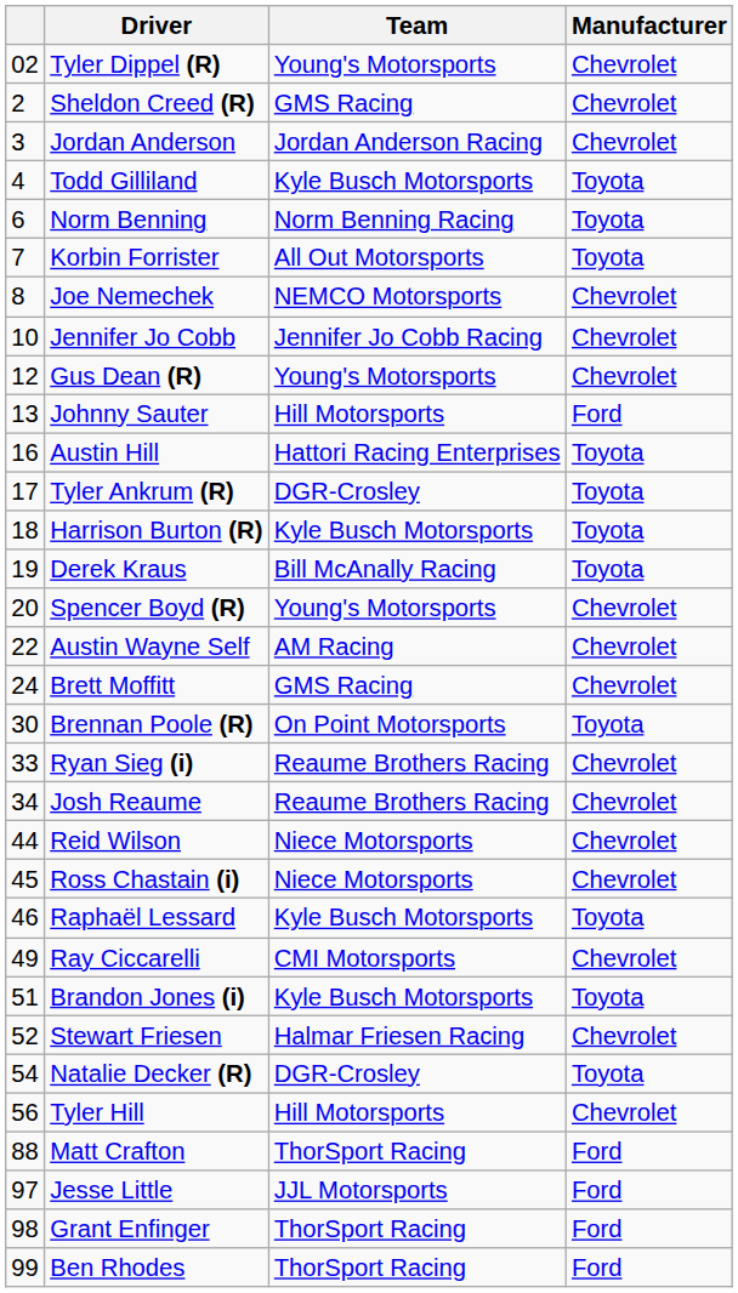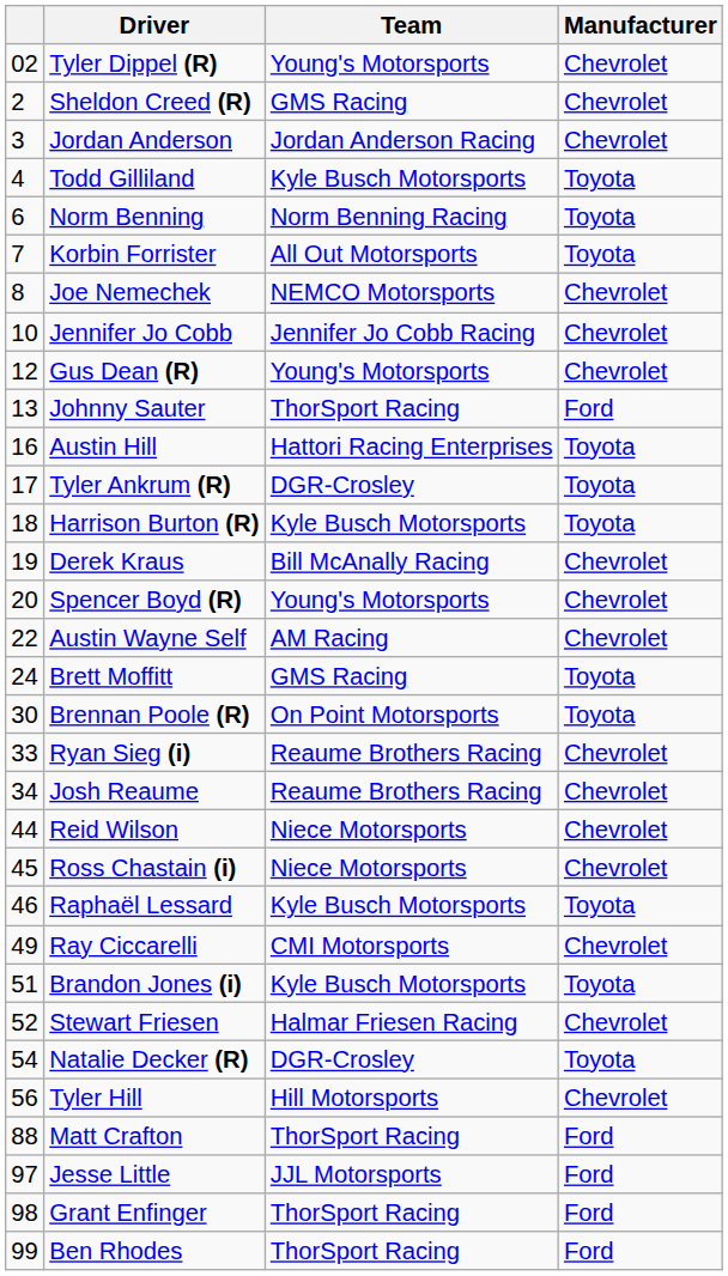 <table class="wikitable" style="font-size:95%">
 <tr>
 <th></th>
 <th>Driver</th>
 <th>Team</th>
 <th>Manufacturer</th>
 </tr>
 <tr>
 <td>02</td>
 <td><a href='#'>Tyler Dippel</a> <strong>(R)</strong></td>
 <td><a href='#'>Young's Motorsports</a></td>
 <td><a href='#'>Chevrolet</a></td>
 </tr>
 <tr>
 <td>2</td>
 <td><a href='#'>Sheldon Creed</a> <strong>(R)</strong></td>
 <td><a href='#'>GMS Racing</a></td>
 <td><a href='#'>Chevrolet</a></td>
 </tr>
 <tr>
 <td>3</td>
 <td><a href='#'>Jordan Anderson</a></td>
 <td><a href='#'>Jordan Anderson Racing</a></td>
 <td><a href='#'>Chevrolet</a></td>
 </tr>
 <tr>
 <td>4</td>
 <td><a href='#'>Todd Gilliland</a></td>
 <td><a href='#'>Kyle Busch Motorsports</a></td>
 <td><a href='#'>Toyota</a></td>
 </tr>
 <tr>
 <td>6</td>
 <td><a href='#'>Norm Benning</a></td>
 <td><a href='#'>Norm Benning Racing</a></td>
 <td><a href='#'>Toyota</a></td>
 </tr>
 <tr>
 <td>7</td>
 <td><a href='#'>Korbin Forrister</a></td>
 <td><a href='#'>All Out Motorsports</a></td>
 <td><a href='#'>Toyota</a></td>
 </tr>
 <tr>
 <td>8</td>
 <td><a href='#'>Joe Nemechek</a></td>
 <td><a href='#'>NEMCO Motorsports</a></td>
 <td><a href='#'>Chevrolet</a></td>
 </tr>
 <tr>
 <td>10</td>
 <td><a href='#'>Jennifer Jo Cobb</a></td>
 <td><a href='#'>Jennifer Jo Cobb Racing</a></td>
 <td><a href='#'>Chevrolet</a></td>
 </tr>
 <tr>
 <td>12</td>
 <td><a href='#'>Gus Dean</a> <strong>(R)</strong></td>
 <td><a href='#'>Young's Motorsports</a></td>
 <td><a href='#'>Chevrolet</a></td>
 </tr>
 <tr>
 <td>13</td>
 <td><a href='#'>Johnny Sauter</a></td>
-<td><a href='#'>Hill Motorsports</a></td>
+<td><a href='#'>ThorSport Racing</a></td>
 <td><a href='#'>Ford</a></td>
 </tr>
 <tr>
 <td>16</td>
 <td><a href='#'>Austin Hill</a></td>
 <td><a href='#'>Hattori Racing Enterprises</a></td>
 <td><a href='#'>Toyota</a></td>
 </tr>
 <tr>
 <td>17</td>
 <td><a href='#'>Tyler Ankrum</a> <strong>(R)</strong></td>
 <td><a href='#'>DGR-Crosley</a></td>
 <td><a href='#'>Toyota</a></td>
 </tr>
 <tr>
 <td>18</td>
 <td><a href='#'>Harrison Burton</a> <strong>(R)</strong></td>
 <td><a href='#'>Kyle Busch Motorsports</a></td>
 <td><a href='#'>Toyota</a></td>
 </tr>
 <tr>
 <td>19</td>
 <td><a href='#'>Derek Kraus</a></td>
 <td><a href='#'>Bill McAnally Racing</a></td>
-<td><a href='#'>Toyota</a></td>
+<td><a href='#'>Chevrolet</a></td>
 </tr>
 <tr>
 <td>20</td>
 <td><a href='#'>Spencer Boyd</a> <strong>(R)</strong></td>
 <td><a href='#'>Young's Motorsports</a></td>
 <td><a href='#'>Chevrolet</a></td>
 </tr>
 <tr>
 <td>22</td>
 <td><a href='#'>Austin Wayne Self</a></td>
 <td><a href='#'>AM Racing</a></td>
 <td><a href='#'>Chevrolet</a></td>
 </tr>
 <tr>
 <td>24</td>
 <td><a href='#'>Brett Moffitt</a></td>
 <td><a href='#'>GMS Racing</a></td>
-<td><a href='#'>Chevrolet</a></td>
+<td><a href='#'>Toyota</a></td>
 </tr>
 <tr>
 <td>30</td>
 <td><a href='#'>Brennan Poole</a> <strong>(R)</strong></td>
 <td><a href='#'>On Point Motorsports</a></td>
 <td><a href='#'>Toyota</a></td>
 </tr>
 <tr>
 <td>33</td>
 <td><a href='#'>Ryan Sieg</a> <strong>(i)</strong></td>
 <td><a href='#'>Reaume Brothers Racing</a></td>
 <td><a href='#'>Chevrolet</a></td>
 </tr>
 <tr>
 <td>34</td>
 <td><a href='#'>Josh Reaume</a></td>
 <td><a href='#'>Reaume Brothers Racing</a></td>
 <td><a href='#'>Chevrolet</a></td>
 </tr>
 <tr>
 <td>44</td>
 <td><a href='#'>Reid Wilson</a></td>
 <td><a href='#'>Niece Motorsports</a></td>
 <td><a href='#'>Chevrolet</a></td>
 </tr>
 <tr>
 <td>45</td>
 <td><a href='#'>Ross Chastain</a> <strong>(i)</strong></td>
 <td><a href='#'>Niece Motorsports</a></td>
 <td><a href='#'>Chevrolet</a></td>
 </tr>
 <tr>
 <td>46</td>
 <td><a href='#'>Raphaël Lessard</a></td>
 <td><a href='#'>Kyle Busch Motorsports</a></td>
 <td><a href='#'>Toyota</a></td>
 </tr>
 <tr>
 <td>49</td>
 <td><a href='#'>Ray Ciccarelli</a></td>
 <td><a href='#'>CMI Motorsports</a></td>
 <td><a href='#'>Chevrolet</a></td>
 </tr>
 <tr>
 <td>51</td>
 <td><a href='#'>Brandon Jones</a> <strong>(i)</strong></td>
 <td><a href='#'>Kyle Busch Motorsports</a></td>
 <td><a href='#'>Toyota</a></td>
 </tr>
 <tr>
 <td>52</td>
 <td><a href='#'>Stewart Friesen</a></td>
 <td><a href='#'>Halmar Friesen Racing</a></td>
 <td><a href='#'>Chevrolet</a></td>
 </tr>
 <tr>
 <td>54</td>
 <td><a href='#'>Natalie Decker</a> <strong>(R)</strong></td>
 <td><a href='#'>DGR-Crosley</a></td>
 <td><a href='#'>Toyota</a></td>
 </tr>
 <tr>
 <td>56</td>
 <td><a href='#'>Tyler Hill</a></td>
 <td><a href='#'>Hill Motorsports</a></td>
 <td><a href='#'>Chevrolet</a></td>
 </tr>
 <tr>
 <td>88</td>
 <td><a href='#'>Matt Crafton</a></td>
 <td><a href='#'>ThorSport Racing</a></td>
 <td><a href='#'>Ford</a></td>
 </tr>
 <tr>
 <td>97</td>
 <td><a href='#'>Jesse Little</a></td>
 <td><a href='#'>JJL Motorsports</a></td>
 <td><a href='#'>Ford</a></td>
 </tr>
 <tr>
 <td>98</td>
 <td><a href='#'>Grant Enfinger</a></td>
 <td><a href='#'>ThorSport Racing</a></td>
 <td><a href='#'>Ford</a></td>
 </tr>
 <tr>
 <td>99</td>
 <td><a href='#'>Ben Rhodes</a></td>
 <td><a href='#'>ThorSport Racing</a></td>
 <td><a href='#'>Ford</a></td>
 </tr>
 </table>
